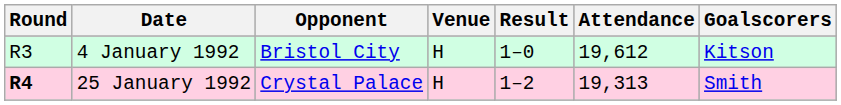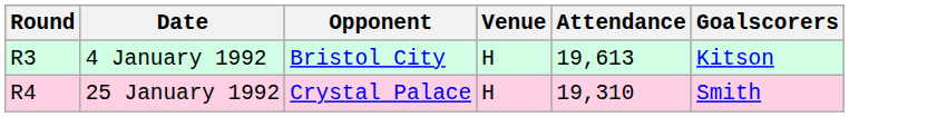 <table class="wikitable">
 <tr>
 <th>Round</th>
 <th>Date</th>
 <th>Opponent</th>
 <th>Venue</th>
-<th>Result</th>
 <th>Attendance</th>
 <th>Goalscorers</th>
 </tr>
 <tr style="background-color: #d0ffe3;">
 <td>R3</td>
 <td>4 January 1992</td>
 <td><a href='#'>Bristol City</a></td>
 <td>H</td>
-<td>1–0</td>
-<td>19,612</td>
+<td>19,613</td>
 <td><a href='#'>Kitson</a></td>
 </tr>
 <tr style="background-color: #ffd0e3;">
-<td><strong>R4</strong></td>
+<td>R4</td>
 <td>25 January 1992</td>
 <td><a href='#'>Crystal Palace</a></td>
 <td>H</td>
-<td>1–2</td>
-<td>19,313</td>
+<td>19,310</td>
 <td><a href='#'>Smith</a></td>
 </tr>
 </table>
